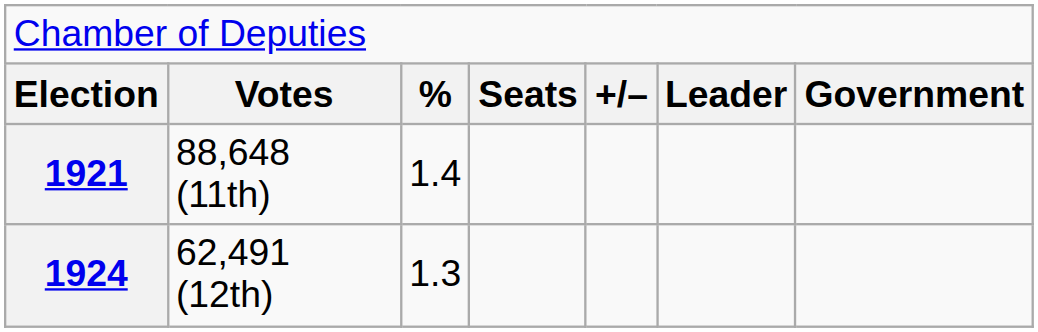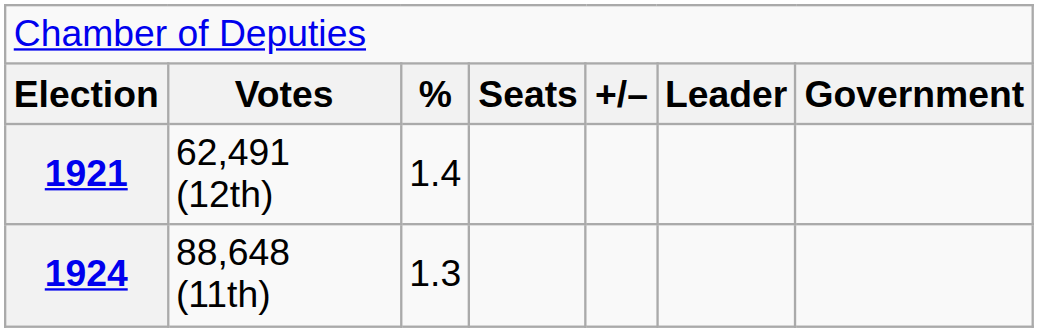 <table class="wikitable" style="width:50%; border:1px #aaf solid;">
 <tr>
 <td colspan=7><a href='#'>Chamber of Deputies</a></td>
 </tr>
 <tr>
 <th>Election</th>
 <th>Votes</th>
 <th>%</th>
 <th>Seats</th>
 <th>+/–</th>
 <th>Leader</th>
 <th>Government</th>
 </tr>
 <tr>
 <th><a href='#'>1921</a></th>
-<td>88,648 (11th)</td>
+<td>62,491 (12th)</td>
 <td>1.4</td>
 <td></td>
 <td></td>
 <td></td>
 <td></td>
 </tr>
 <tr>
 <th><a href='#'>1924</a></th>
-<td>62,491 (12th)</td>
+<td>88,648 (11th)</td>
 <td>1.3</td>
 <td></td>
 <td></td>
 <td></td>
 <td></td>
 </tr>
 </table>
